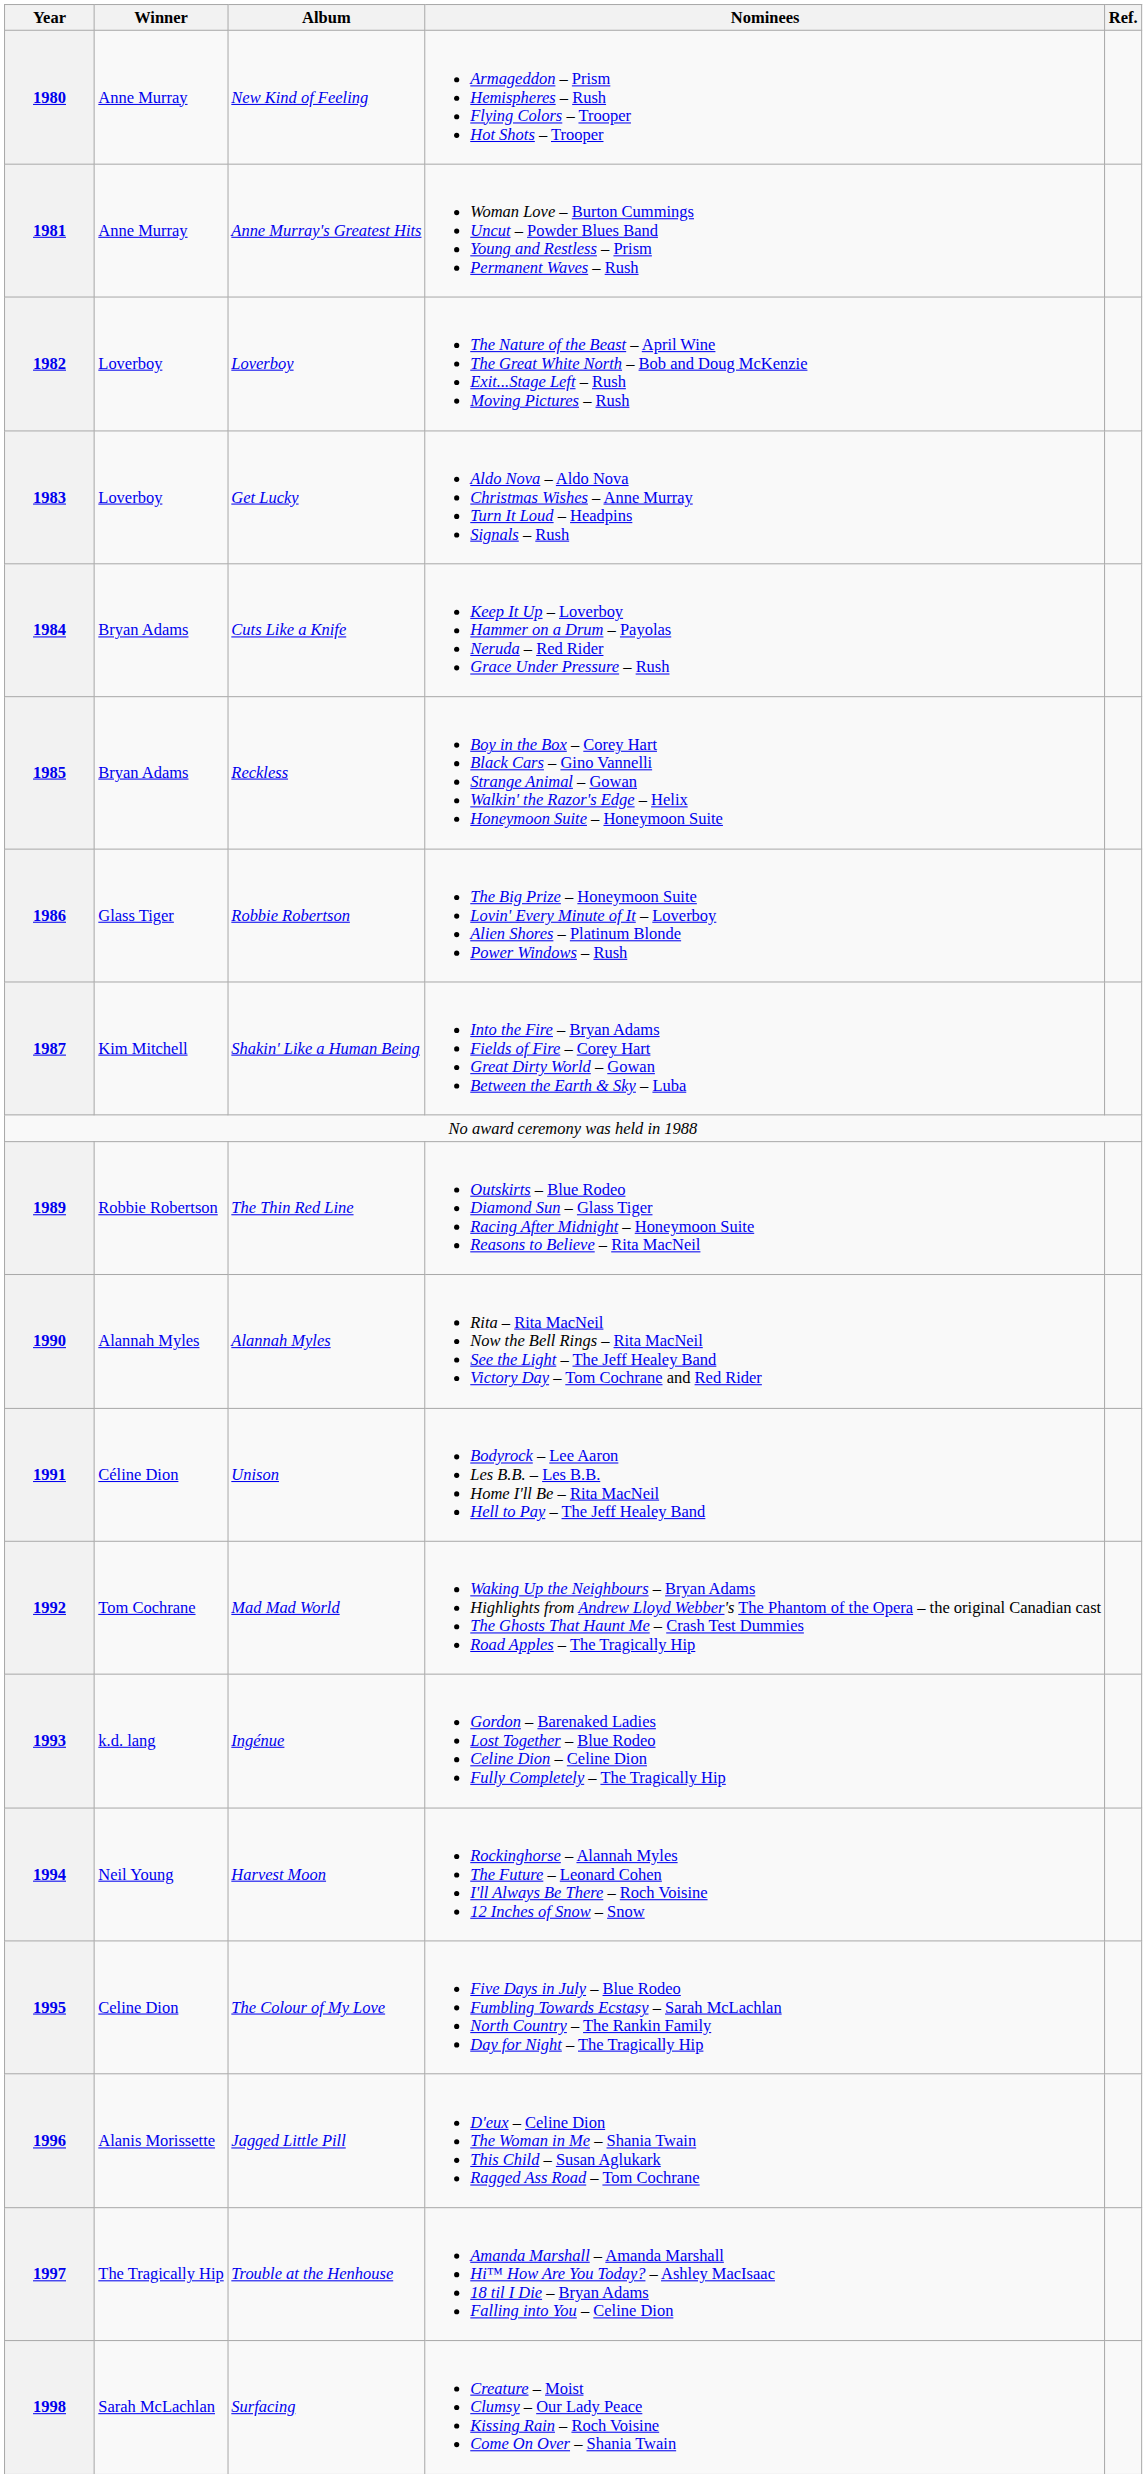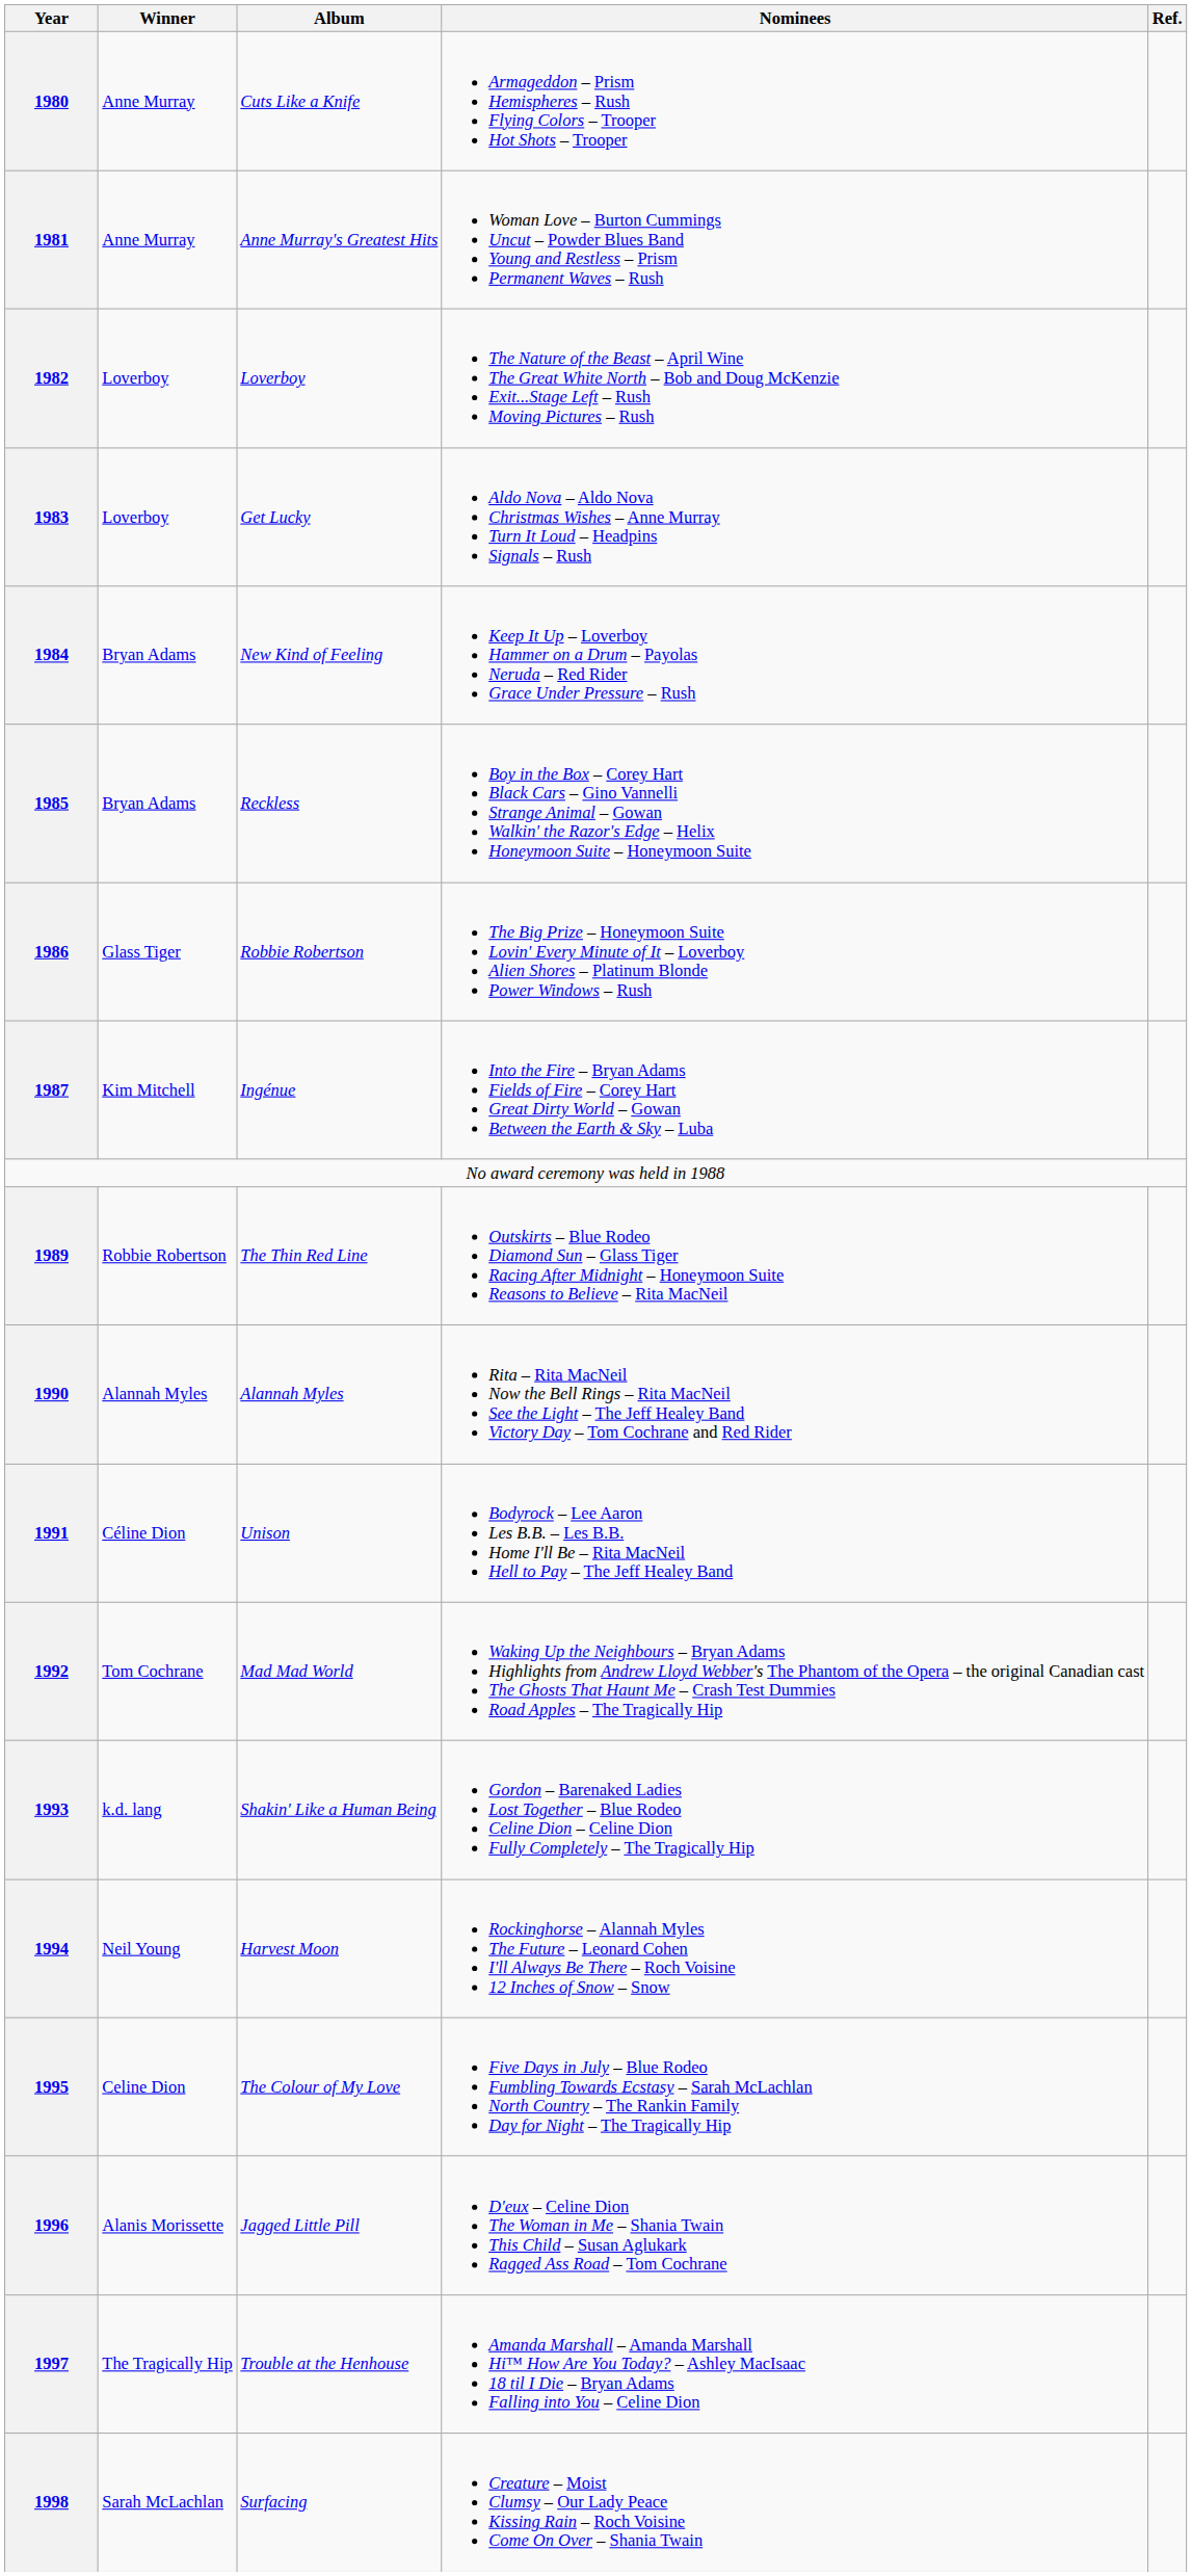 <table class="wikitable sortable">
 <tr>
 <th scope="col" style="width:5em;">Year</th>
 <th scope="col">Winner</th>
 <th scope="col">Album</th>
 <th scope="col" class="unsortable">Nominees</th>
 <th scope="col" class="unsortable">Ref.</th>
 </tr>
 <tr>
 <th scope="row"><a href='#'>1980</a></th>
 <td><a href='#'>Anne Murray</a></td>
-<td><em><a href='#'>New Kind of Feeling</a></em></td>
+<td><em><a href='#'>Cuts Like a Knife</a></em></td>
 <td><br><ul><li><em><a href='#'>Armageddon</a></em> – <a href='#'>Prism</a></li><li><em><a href='#'>Hemispheres</a></em> – <a href='#'>Rush</a></li><li><em><a href='#'>Flying Colors</a></em> – <a href='#'>Trooper</a></li><li><em><a href='#'>Hot Shots</a></em> – <a href='#'>Trooper</a></li></ul></td>
 <td align="center"></td>
 </tr>
 <tr>
 <th scope="row"><a href='#'>1981</a></th>
 <td><a href='#'>Anne Murray</a></td>
 <td><em><a href='#'>Anne Murray's Greatest Hits</a></em></td>
 <td><br><ul><li><em>Woman Love</em> – <a href='#'>Burton Cummings</a></li><li><em><a href='#'>Uncut</a></em> – <a href='#'>Powder Blues Band</a></li><li><em><a href='#'>Young and Restless</a></em> – <a href='#'>Prism</a></li><li><em><a href='#'>Permanent Waves</a></em> – <a href='#'>Rush</a></li></ul></td>
 <td align="center"></td>
 </tr>
 <tr>
 <th scope="row"><a href='#'>1982</a></th>
 <td><a href='#'>Loverboy</a></td>
 <td><em><a href='#'>Loverboy</a></em></td>
 <td><br><ul><li><em><a href='#'>The Nature of the Beast</a></em> – <a href='#'>April Wine</a></li><li><em><a href='#'>The Great White North</a></em> – <a href='#'>Bob and Doug McKenzie</a></li><li><em><a href='#'>Exit...Stage Left</a></em> – <a href='#'>Rush</a></li><li><em><a href='#'>Moving Pictures</a></em> – <a href='#'>Rush</a></li></ul></td>
 <td align="center"></td>
 </tr>
 <tr>
 <th scope="row"><a href='#'>1983</a></th>
 <td><a href='#'>Loverboy</a></td>
 <td><em><a href='#'>Get Lucky</a></em></td>
 <td><br><ul><li><em><a href='#'>Aldo Nova</a></em> – <a href='#'>Aldo Nova</a></li><li><em><a href='#'>Christmas Wishes</a></em> – <a href='#'>Anne Murray</a></li><li><em><a href='#'>Turn It Loud</a></em> – <a href='#'>Headpins</a></li><li><em><a href='#'>Signals</a></em> – <a href='#'>Rush</a></li></ul></td>
 <td align="center"></td>
 </tr>
 <tr>
 <th scope="row"><a href='#'>1984</a></th>
 <td><a href='#'>Bryan Adams</a></td>
-<td><em><a href='#'>Cuts Like a Knife</a></em></td>
+<td><em><a href='#'>New Kind of Feeling</a></em></td>
 <td><br><ul><li><em><a href='#'>Keep It Up</a></em> – <a href='#'>Loverboy</a></li><li><em><a href='#'>Hammer on a Drum</a></em> – <a href='#'>Payolas</a></li><li><em><a href='#'>Neruda</a></em> – <a href='#'>Red Rider</a></li><li><em><a href='#'>Grace Under Pressure</a></em> – <a href='#'>Rush</a></li></ul></td>
 <td align="center"></td>
 </tr>
 <tr>
 <th scope="row"><a href='#'>1985</a></th>
 <td><a href='#'>Bryan Adams</a></td>
 <td><em><a href='#'>Reckless</a></em></td>
 <td><br><ul><li><em><a href='#'>Boy in the Box</a></em> – <a href='#'>Corey Hart</a></li><li><em><a href='#'>Black Cars</a></em> – <a href='#'>Gino Vannelli</a></li><li><em><a href='#'>Strange Animal</a></em> – <a href='#'>Gowan</a></li><li><em><a href='#'>Walkin' the Razor's Edge</a></em> – <a href='#'>Helix</a></li><li><em><a href='#'>Honeymoon Suite</a></em> – <a href='#'>Honeymoon Suite</a></li></ul></td>
 <td align="center"></td>
 </tr>
 <tr>
 <th scope="row"><a href='#'>1986</a></th>
 <td><a href='#'>Glass Tiger</a></td>
 <td><em><a href='#'>Robbie Robertson</a></em></td>
 <td><br><ul><li><em><a href='#'>The Big Prize</a></em> – <a href='#'>Honeymoon Suite</a></li><li><em><a href='#'>Lovin' Every Minute of It</a></em> – <a href='#'>Loverboy</a></li><li><em><a href='#'>Alien Shores</a></em> – <a href='#'>Platinum Blonde</a></li><li><em><a href='#'>Power Windows</a></em> – <a href='#'>Rush</a></li></ul></td>
 <td align="center"></td>
 </tr>
 <tr>
 <th scope="row"><a href='#'>1987</a></th>
 <td><a href='#'>Kim Mitchell</a></td>
-<td><em><a href='#'>Shakin' Like a Human Being</a></em></td>
+<td><em><a href='#'>Ingénue</a></em></td>
 <td><br><ul><li><em><a href='#'>Into the Fire</a></em> – <a href='#'>Bryan Adams</a></li><li><em><a href='#'>Fields of Fire</a></em> – <a href='#'>Corey Hart</a></li><li><em><a href='#'>Great Dirty World</a></em> – <a href='#'>Gowan</a></li><li><em><a href='#'>Between the Earth & Sky</a></em> – <a href='#'>Luba</a></li></ul></td>
 <td align="center"></td>
 </tr>
 <tr>
 <td colspan=5 align="center"><em>No award ceremony was held in 1988</em></td>
 </tr>
 <tr>
 <th scope="row"><a href='#'>1989</a></th>
 <td><a href='#'>Robbie Robertson</a></td>
 <td><em><a href='#'>The Thin Red Line</a></em></td>
 <td><br><ul><li><em><a href='#'>Outskirts</a></em> – <a href='#'>Blue Rodeo</a></li><li><em><a href='#'>Diamond Sun</a></em> – <a href='#'>Glass Tiger</a></li><li><em><a href='#'>Racing After Midnight</a></em> – <a href='#'>Honeymoon Suite</a></li><li><em><a href='#'>Reasons to Believe</a></em> – <a href='#'>Rita MacNeil</a></li></ul></td>
 <td align="center"></td>
 </tr>
 <tr>
 <th scope="row"><a href='#'>1990</a></th>
 <td><a href='#'>Alannah Myles</a></td>
 <td><em><a href='#'>Alannah Myles</a></em></td>
 <td><br><ul><li><em>Rita</em> – <a href='#'>Rita MacNeil</a></li><li><em>Now the Bell Rings</em> – <a href='#'>Rita MacNeil</a></li><li><em><a href='#'>See the Light</a></em> – <a href='#'>The Jeff Healey Band</a></li><li><em><a href='#'>Victory Day</a></em> – <a href='#'>Tom Cochrane</a> and <a href='#'>Red Rider</a></li></ul></td>
 <td align="center"></td>
 </tr>
 <tr>
 <th scope="row"><a href='#'>1991</a></th>
 <td><a href='#'>Céline Dion</a></td>
 <td><em><a href='#'>Unison</a></em></td>
 <td><br><ul><li><em><a href='#'>Bodyrock</a></em> – <a href='#'>Lee Aaron</a></li><li><em>Les B.B.</em> – <a href='#'>Les B.B.</a></li><li><em>Home I'll Be</em> – <a href='#'>Rita MacNeil</a></li><li><em><a href='#'>Hell to Pay</a></em> – <a href='#'>The Jeff Healey Band</a></li></ul></td>
 <td align="center"></td>
 </tr>
 <tr>
 <th scope="row"><a href='#'>1992</a></th>
 <td><a href='#'>Tom Cochrane</a></td>
 <td><em><a href='#'>Mad Mad World</a></em></td>
 <td><br><ul><li><em><a href='#'>Waking Up the Neighbours</a></em> – <a href='#'>Bryan Adams</a></li><li><em>Highlights from <a href='#'>Andrew Lloyd Webber</a>'s</em> <a href='#'>The Phantom of the Opera</a> – the original Canadian cast</li><li><em><a href='#'>The Ghosts That Haunt Me</a></em> – <a href='#'>Crash Test Dummies</a></li><li><em><a href='#'>Road Apples</a></em> – <a href='#'>The Tragically Hip</a></li></ul></td>
 <td align="center"></td>
 </tr>
 <tr>
 <th scope="row"><a href='#'>1993</a></th>
 <td><a href='#'>k.d. lang</a></td>
-<td><em><a href='#'>Ingénue</a></em></td>
+<td><em><a href='#'>Shakin' Like a Human Being</a></em></td>
 <td><br><ul><li><em><a href='#'>Gordon</a></em> – <a href='#'>Barenaked Ladies</a></li><li><em><a href='#'>Lost Together</a></em> – <a href='#'>Blue Rodeo</a></li><li><em><a href='#'>Celine Dion</a></em> – <a href='#'>Celine Dion</a></li><li><em><a href='#'>Fully Completely</a></em> – <a href='#'>The Tragically Hip</a></li></ul></td>
 <td align="center"></td>
 </tr>
 <tr>
 <th scope="row"><a href='#'>1994</a></th>
 <td><a href='#'>Neil Young</a></td>
 <td><em><a href='#'>Harvest Moon</a></em></td>
 <td><br><ul><li><em><a href='#'>Rockinghorse</a></em> – <a href='#'>Alannah Myles</a></li><li><em><a href='#'>The Future</a></em> – <a href='#'>Leonard Cohen</a></li><li><em><a href='#'>I'll Always Be There</a></em> – <a href='#'>Roch Voisine</a></li><li><em><a href='#'>12 Inches of Snow</a></em> – <a href='#'>Snow</a></li></ul></td>
 <td align="center"></td>
 </tr>
 <tr>
 <th scope="row"><a href='#'>1995</a></th>
 <td><a href='#'>Celine Dion</a></td>
 <td><em><a href='#'>The Colour of My Love</a></em></td>
 <td><br><ul><li><em><a href='#'>Five Days in July</a></em> – <a href='#'>Blue Rodeo</a></li><li><em><a href='#'>Fumbling Towards Ecstasy</a></em> – <a href='#'>Sarah McLachlan</a></li><li><em><a href='#'>North Country</a></em> – <a href='#'>The Rankin Family</a></li><li><em><a href='#'>Day for Night</a></em> – <a href='#'>The Tragically Hip</a></li></ul></td>
 <td align="center"></td>
 </tr>
 <tr>
 <th scope="row"><a href='#'>1996</a></th>
 <td><a href='#'>Alanis Morissette</a></td>
 <td><em><a href='#'>Jagged Little Pill</a></em></td>
 <td><br><ul><li><em><a href='#'>D'eux</a></em> – <a href='#'>Celine Dion</a></li><li><em><a href='#'>The Woman in Me</a></em> – <a href='#'>Shania Twain</a></li><li><em><a href='#'>This Child</a></em> – <a href='#'>Susan Aglukark</a></li><li><em><a href='#'>Ragged Ass Road</a></em> – <a href='#'>Tom Cochrane</a></li></ul></td>
 <td align="center"></td>
 </tr>
 <tr>
 <th scope="row"><a href='#'>1997</a></th>
 <td><a href='#'>The Tragically Hip</a></td>
 <td><em><a href='#'>Trouble at the Henhouse</a></em></td>
 <td><br><ul><li><em><a href='#'>Amanda Marshall</a></em> – <a href='#'>Amanda Marshall</a></li><li><em><a href='#'>Hi™ How Are You Today?</a></em> – <a href='#'>Ashley MacIsaac</a></li><li><em><a href='#'>18 til I Die</a></em> – <a href='#'>Bryan Adams</a></li><li><em><a href='#'>Falling into You</a></em> – <a href='#'>Celine Dion</a></li></ul></td>
 <td align="center"></td>
 </tr>
 <tr>
 <th scope="row"><a href='#'>1998</a></th>
 <td><a href='#'>Sarah McLachlan</a></td>
 <td><em><a href='#'>Surfacing</a></em></td>
 <td><br><ul><li><em><a href='#'>Creature</a></em> – <a href='#'>Moist</a></li><li><em><a href='#'>Clumsy</a></em> – <a href='#'>Our Lady Peace</a></li><li><em><a href='#'>Kissing Rain</a></em> – <a href='#'>Roch Voisine</a></li><li><em><a href='#'>Come On Over</a></em> – <a href='#'>Shania Twain</a></li></ul></td>
 <td align="center"></td>
 </tr>
 </table>
